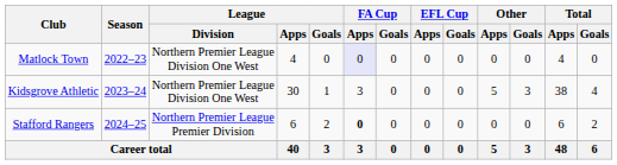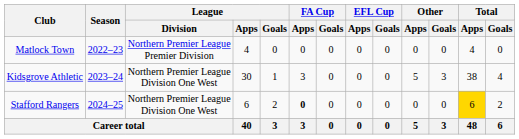 <table class="wikitable" style="text-align:center;">
 <tr>
 <th rowspan="2">Club</th>
 <th rowspan="2">Season</th>
 <th colspan="3">League</th>
 <th colspan="2"><a href='#'>FA Cup</a></th>
 <th colspan="2"><a href='#'>EFL Cup</a></th>
 <th colspan="2">Other</th>
 <th colspan="2">Total</th>
 </tr>
 <tr>
 <th>Division</th>
 <th>Apps</th>
 <th>Goals</th>
 <th>Apps</th>
 <th>Goals</th>
 <th>Apps</th>
 <th>Goals</th>
 <th>Apps</th>
 <th>Goals</th>
 <th>Apps</th>
 <th>Goals</th>
 </tr>
 <tr>
 <td><a href='#'>Matlock Town</a></td>
 <td><a href='#'>2022–23</a></td>
-<td>Northern Premier League<br>Division One West</td>
+<td><a href='#'>Northern Premier League</a><br>Premier Division</td>
 <td>4</td>
 <td>0</td>
-<td style="background: lavender;">0</td>
+<td>0</td>
 <td>0</td>
 <td>0</td>
 <td>0</td>
 <td>0</td>
 <td>0</td>
 <td>4</td>
 <td>0</td>
 </tr>
 <tr>
 <td><a href='#'>Kidsgrove Athletic</a></td>
 <td><a href='#'>2023–24</a></td>
 <td>Northern Premier League<br>Division One West</td>
 <td>30</td>
 <td>1</td>
 <td>3</td>
 <td>0</td>
 <td>0</td>
 <td>0</td>
 <td>5</td>
 <td>3</td>
 <td>38</td>
 <td>4</td>
 </tr>
 <tr>
 <td><a href='#'>Stafford Rangers</a></td>
 <td><a href='#'>2024–25</a></td>
-<td><a href='#'>Northern Premier League</a><br>Premier Division</td>
+<td>Northern Premier League<br>Division One West</td>
 <td>6</td>
 <td>2</td>
 <td><strong>0</strong></td>
 <td>0</td>
 <td>0</td>
 <td>0</td>
 <td>0</td>
 <td>0</td>
-<td>6</td>
+<td style="background: gold;">6</td>
 <td>2</td>
 </tr>
 <tr>
 <th colspan="3">Career total</th>
 <th>40</th>
 <th>3</th>
 <th>3</th>
 <th>0</th>
 <th>0</th>
 <th>0</th>
 <th>5</th>
 <th>3</th>
 <th>48</th>
 <th>6</th>
 </tr>
 </table>
